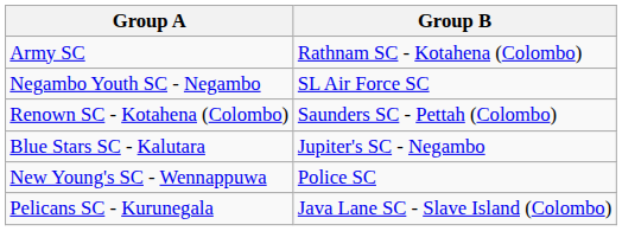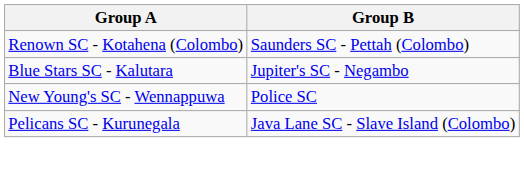 <table class="wikitable">
 <tr>
 <th>Group A</th>
 <th>Group B</th>
-</tr>
-<tr>
-<td><a href='#'>Army SC</a></td>
-<td><a href='#'>Rathnam SC</a> - <a href='#'>Kotahena</a> (<a href='#'>Colombo</a>)</td>
-</tr>
-<tr>
-<td><a href='#'>Negambo Youth SC</a> - <a href='#'>Negambo</a></td>
-<td><a href='#'>SL Air Force SC</a></td>
 </tr>
 <tr>
 <td><a href='#'>Renown SC</a> - <a href='#'>Kotahena</a> (<a href='#'>Colombo</a>)</td>
 <td><a href='#'>Saunders SC</a> - <a href='#'>Pettah</a> (<a href='#'>Colombo</a>)</td>
 </tr>
 <tr>
 <td><a href='#'>Blue Stars SC</a> - <a href='#'>Kalutara</a></td>
 <td><a href='#'>Jupiter's SC</a> - <a href='#'>Negambo</a></td>
 </tr>
 <tr>
 <td><a href='#'>New Young's SC</a> - <a href='#'>Wennappuwa</a></td>
 <td><a href='#'>Police SC</a></td>
 </tr>
 <tr>
 <td><a href='#'>Pelicans SC</a> - <a href='#'>Kurunegala</a></td>
 <td><a href='#'>Java Lane SC</a> - <a href='#'>Slave Island</a> (<a href='#'>Colombo</a>)</td>
 </tr>
 </table>
